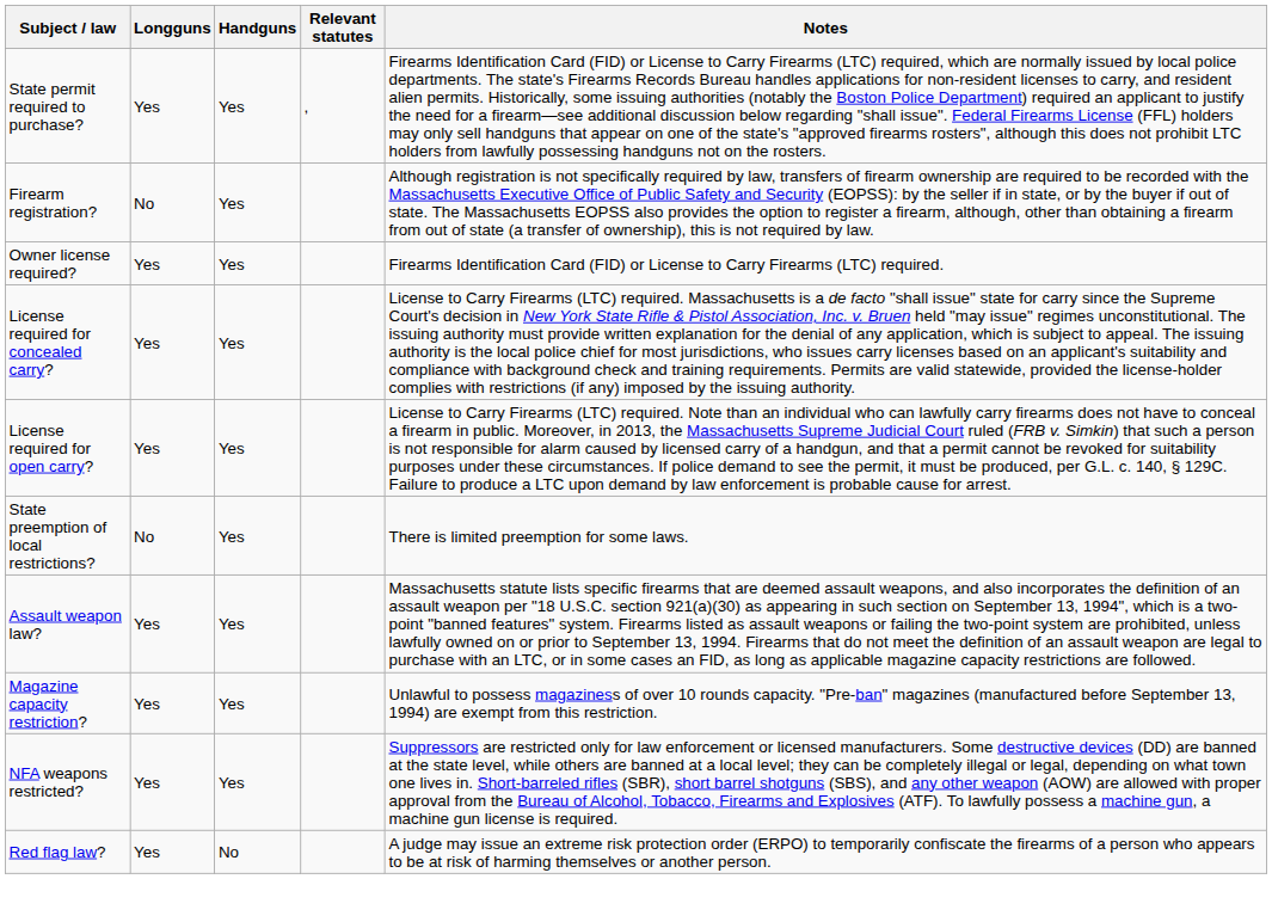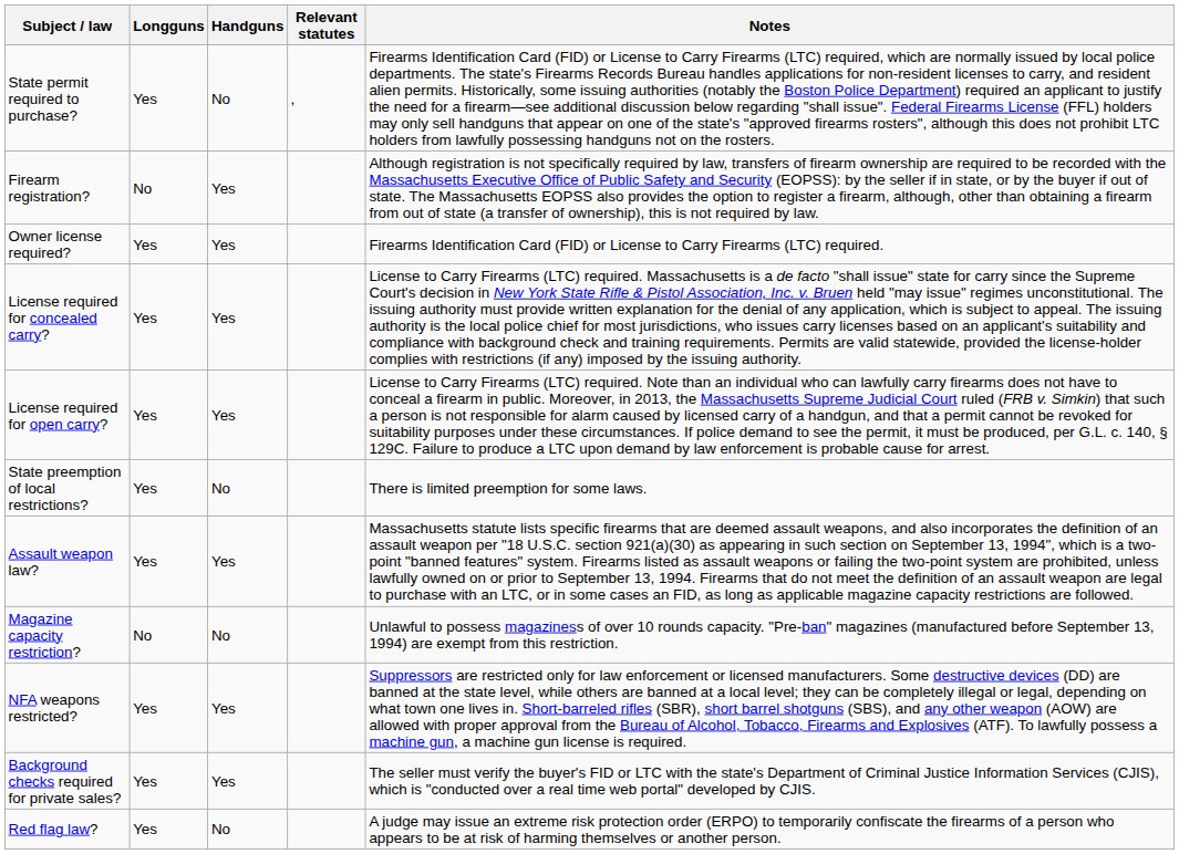 <table class="wikitable"  style="font-size:95%; width:95%;">
 <tr>
 <th>Subject / law</th>
 <th>Longguns</th>
 <th>Handguns</th>
 <th>Relevant statutes</th>
 <th>Notes</th>
 </tr>
 <tr>
 <td>State permit required to purchase?</td>
 <td>Yes</td>
-<td>Yes</td>
+<td>No</td>
 <td>, </td>
 <td>Firearms Identification Card (FID) or License to Carry Firearms (LTC) required, which are normally issued by local police departments. The state's Firearms Records Bureau handles applications for non-resident licenses to carry, and resident alien permits. Historically, some issuing authorities (notably the <a href='#'>Boston Police Department</a>) required an applicant to justify the need for a firearm—see additional discussion below regarding "shall issue". <a href='#'>Federal Firearms License</a> (FFL) holders may only sell handguns that appear on one of the state's "approved firearms rosters", although this does not prohibit LTC holders from lawfully possessing handguns not on the rosters.</td>
 </tr>
 <tr>
 <td>Firearm registration?</td>
 <td>No</td>
 <td>Yes</td>
 <td></td>
 <td>Although registration is not specifically required by law, transfers of firearm ownership are required to be recorded with the <a href='#'>Massachusetts Executive Office of Public Safety and Security</a> (EOPSS): by the seller if in state, or by the buyer if out of state. The Massachusetts EOPSS also provides the option to register a firearm, although, other than obtaining a firearm from out of state (a transfer of ownership), this is not required by law.</td>
 </tr>
 <tr>
 <td>Owner license required?</td>
 <td>Yes</td>
 <td>Yes</td>
 <td></td>
 <td>Firearms Identification Card (FID) or License to Carry Firearms (LTC) required.</td>
 </tr>
 <tr>
 <td>License required for <a href='#'>concealed carry</a>?</td>
 <td>Yes</td>
 <td>Yes</td>
 <td></td>
 <td>License to Carry Firearms (LTC) required. Massachusetts is a <em>de facto</em> "shall issue" state for carry since the Supreme Court's decision in <em><a href='#'>New York State Rifle & Pistol Association, Inc. v. Bruen</a></em> held "may issue" regimes unconstitutional. The issuing authority must provide written explanation for the denial of any application, which is subject to appeal. The issuing authority is the local police chief for most jurisdictions, who issues carry licenses based on an applicant's suitability and compliance with background check and training requirements. Permits are valid statewide, provided the license-holder complies with restrictions (if any) imposed by the issuing authority.</td>
 </tr>
 <tr>
 <td>License required for <a href='#'>open carry</a>?</td>
 <td>Yes</td>
 <td>Yes</td>
 <td></td>
 <td>License to Carry Firearms (LTC) required. Note than an individual who can lawfully carry firearms does not have to conceal a firearm in public. Moreover, in 2013, the <a href='#'>Massachusetts Supreme Judicial Court</a> ruled (<em>FRB v. Simkin</em>) that such a person is not responsible for alarm caused by licensed carry of a handgun, and that a permit cannot be revoked for suitability purposes under these circumstances. If police demand to see the permit, it must be produced, per G.L. c. 140, § 129C. Failure to produce a LTC upon demand by law enforcement is probable cause for arrest.</td>
 </tr>
 <tr>
 <td>State preemption of local restrictions?</td>
+<td>Yes</td>
 <td>No</td>
-<td>Yes</td>
 <td></td>
 <td>There is limited preemption for some laws.</td>
 </tr>
 <tr>
 <td><a href='#'>Assault weapon</a> law?</td>
 <td>Yes</td>
 <td>Yes</td>
 <td></td>
 <td>Massachusetts statute lists specific firearms that are deemed assault weapons, and also incorporates the definition of an assault weapon per "18 U.S.C. section 921(a)(30) as appearing in such section on September 13, 1994", which is a two-point "banned features" system. Firearms listed as assault weapons or failing the two-point system are prohibited, unless lawfully owned on or prior to September 13, 1994. Firearms that do not meet the definition of an assault weapon are legal to purchase with an LTC, or in some cases an FID, as long as applicable magazine capacity restrictions are followed.</td>
 </tr>
 <tr>
 <td><a href='#'>Magazine capacity restriction</a>?</td>
-<td>Yes</td>
-<td>Yes</td>
+<td>No</td>
+<td>No</td>
 <td></td>
 <td>Unlawful to possess <a href='#'>magazines</a>s of over 10 rounds capacity. "Pre-<a href='#'>ban</a>" magazines (manufactured before September 13, 1994) are exempt from this restriction.</td>
 </tr>
 <tr>
 <td><a href='#'>NFA</a> weapons restricted?</td>
 <td>Yes</td>
 <td>Yes</td>
 <td></td>
 <td><a href='#'>Suppressors</a> are restricted only for law enforcement or licensed manufacturers. Some <a href='#'>destructive devices</a> (DD) are banned at the state level, while others are banned at a local level; they can be completely illegal or legal, depending on what town one lives in. <a href='#'>Short-barreled rifles</a> (SBR), <a href='#'>short barrel shotguns</a> (SBS), and <a href='#'>any other weapon</a> (AOW) are allowed with proper approval from the <a href='#'>Bureau of Alcohol, Tobacco, Firearms and Explosives</a> (ATF). To lawfully possess a <a href='#'>machine gun</a>, a machine gun license is required.</td>
 </tr>
 <tr>
+<td><a href='#'>Background checks</a> required for private sales?</td>
+<td>Yes</td>
+<td>Yes</td>
+<td></td>
+<td>The seller must verify the buyer's FID or LTC with the state's Department of Criminal Justice Information Services (CJIS), which is "conducted over a real time web portal" developed by CJIS.</td>
+</tr>
+<tr>
 <td><a href='#'>Red flag law</a>?</td>
 <td>Yes</td>
 <td>No</td>
 <td></td>
 <td>A judge may issue an extreme risk protection order (ERPO) to temporarily confiscate the firearms of a person who appears to be at risk of harming themselves or another person.</td>
 </tr>
 </table>
